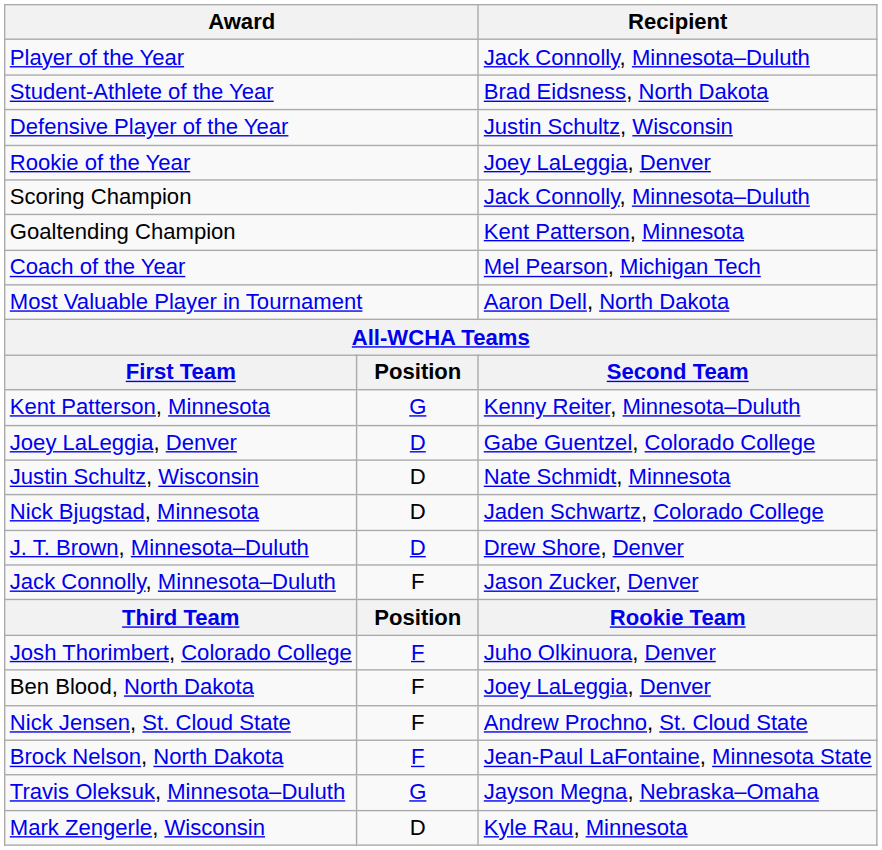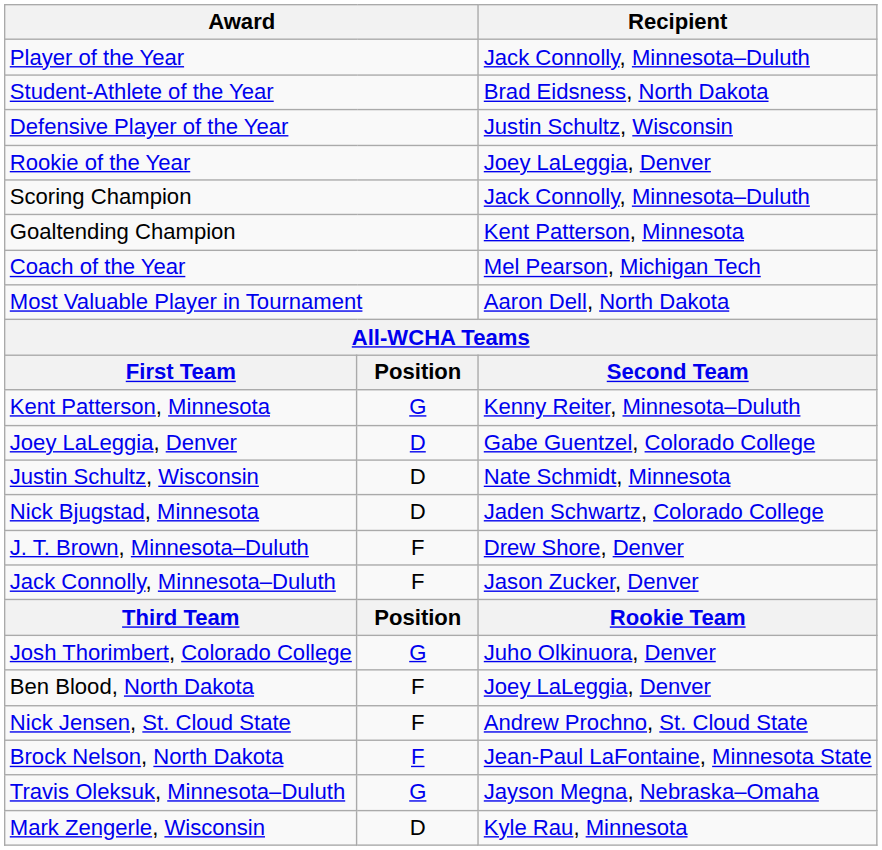 <table class="wikitable">
 <tr>
 <th colspan=2>Award</th>
 <th>Recipient</th>
 </tr>
 <tr>
 <td colspan=2><a href='#'>Player of the Year</a></td>
 <td><a href='#'>Jack Connolly</a>, <a href='#'>Minnesota–Duluth</a></td>
 </tr>
 <tr>
 <td colspan=2><a href='#'>Student-Athlete of the Year</a></td>
 <td><a href='#'>Brad Eidsness</a>, <a href='#'>North Dakota</a></td>
 </tr>
 <tr>
 <td colspan=2><a href='#'>Defensive Player of the Year</a></td>
 <td><a href='#'>Justin Schultz</a>, <a href='#'>Wisconsin</a></td>
 </tr>
 <tr>
 <td colspan=2><a href='#'>Rookie of the Year</a></td>
 <td><a href='#'>Joey LaLeggia</a>, <a href='#'>Denver</a></td>
 </tr>
 <tr>
 <td colspan=2>Scoring Champion</td>
 <td><a href='#'>Jack Connolly</a>, <a href='#'>Minnesota–Duluth</a></td>
 </tr>
 <tr>
 <td colspan=2>Goaltending Champion</td>
 <td><a href='#'>Kent Patterson</a>, <a href='#'>Minnesota</a></td>
 </tr>
 <tr>
 <td colspan=2><a href='#'>Coach of the Year</a></td>
 <td><a href='#'>Mel Pearson</a>, <a href='#'>Michigan Tech</a></td>
 </tr>
 <tr>
 <td colspan=2><a href='#'>Most Valuable Player in Tournament</a></td>
 <td><a href='#'>Aaron Dell</a>, <a href='#'>North Dakota</a></td>
 </tr>
 <tr>
 <th colspan=3><a href='#'>All-WCHA Teams</a></th>
 </tr>
 <tr>
 <th><a href='#'>First Team</a></th>
 <th>  Position  </th>
 <th><a href='#'>Second Team</a></th>
 </tr>
 <tr>
 <td><a href='#'>Kent Patterson</a>, <a href='#'>Minnesota</a></td>
 <td align=center><a href='#'>G</a></td>
 <td><a href='#'>Kenny Reiter</a>, <a href='#'>Minnesota–Duluth</a></td>
 </tr>
 <tr>
 <td><a href='#'>Joey LaLeggia</a>, <a href='#'>Denver</a></td>
 <td align=center><a href='#'>D</a></td>
 <td><a href='#'>Gabe Guentzel</a>, <a href='#'>Colorado College</a></td>
 </tr>
 <tr>
 <td><a href='#'>Justin Schultz</a>, <a href='#'>Wisconsin</a></td>
 <td align=center>D</td>
 <td><a href='#'>Nate Schmidt</a>, <a href='#'>Minnesota</a></td>
 </tr>
 <tr>
 <td><a href='#'>Nick Bjugstad</a>, <a href='#'>Minnesota</a></td>
 <td align=center>D</td>
 <td><a href='#'>Jaden Schwartz</a>, <a href='#'>Colorado College</a></td>
 </tr>
 <tr>
 <td><a href='#'>J. T. Brown</a>, <a href='#'>Minnesota–Duluth</a></td>
-<td align=center><a href='#'>D</a></td>
+<td align=center>F</td>
 <td><a href='#'>Drew Shore</a>, <a href='#'>Denver</a></td>
 </tr>
 <tr>
 <td><a href='#'>Jack Connolly</a>, <a href='#'>Minnesota–Duluth</a></td>
 <td align=center>F</td>
 <td><a href='#'>Jason Zucker</a>, <a href='#'>Denver</a></td>
 </tr>
 <tr>
 <th><a href='#'>Third Team</a></th>
 <th>  Position  </th>
 <th><a href='#'>Rookie Team</a></th>
 </tr>
 <tr>
 <td><a href='#'>Josh Thorimbert</a>, <a href='#'>Colorado College</a></td>
-<td align=center><a href='#'>F</a></td>
+<td align=center><a href='#'>G</a></td>
 <td><a href='#'>Juho Olkinuora</a>, <a href='#'>Denver</a></td>
 </tr>
 <tr>
 <td>Ben Blood, <a href='#'>North Dakota</a></td>
 <td align=center>F</td>
 <td><a href='#'>Joey LaLeggia</a>, <a href='#'>Denver</a></td>
 </tr>
 <tr>
 <td><a href='#'>Nick Jensen</a>, <a href='#'>St. Cloud State</a></td>
 <td align=center>F</td>
 <td><a href='#'>Andrew Prochno</a>, <a href='#'>St. Cloud State</a></td>
 </tr>
 <tr>
 <td><a href='#'>Brock Nelson</a>, <a href='#'>North Dakota</a></td>
 <td align=center><a href='#'>F</a></td>
 <td><a href='#'>Jean-Paul LaFontaine</a>, <a href='#'>Minnesota State</a></td>
 </tr>
 <tr>
 <td><a href='#'>Travis Oleksuk</a>, <a href='#'>Minnesota–Duluth</a></td>
 <td align=center><a href='#'>G</a></td>
 <td><a href='#'>Jayson Megna</a>, <a href='#'>Nebraska–Omaha</a></td>
 </tr>
 <tr>
 <td><a href='#'>Mark Zengerle</a>, <a href='#'>Wisconsin</a></td>
 <td align=center>D</td>
 <td><a href='#'>Kyle Rau</a>, <a href='#'>Minnesota</a></td>
 </tr>
 </table>
